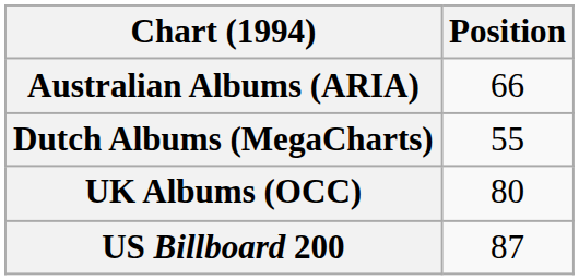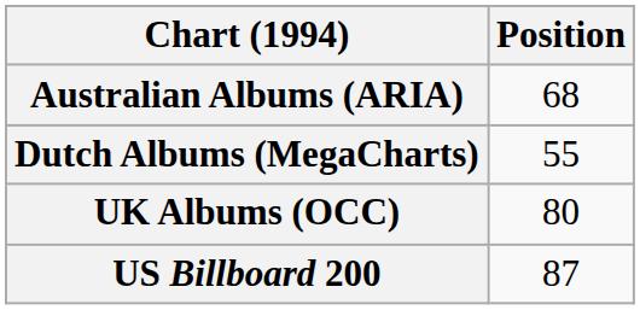 <table class="wikitable plainrowheaders" style="text-align:center">
 <tr>
 <th scope="col">Chart (1994)</th>
 <th scope="col">Position</th>
 </tr>
 <tr>
 <th scope="row">Australian Albums (ARIA)</th>
-<td>66</td>
+<td>68</td>
 </tr>
 <tr>
 <th scope="row">Dutch Albums (MegaCharts)</th>
 <td>55</td>
 </tr>
 <tr>
 <th scope="row">UK Albums (OCC)</th>
 <td>80</td>
 </tr>
 <tr>
 <th scope="row">US <em>Billboard</em> 200</th>
 <td>87</td>
 </tr>
 </table>
